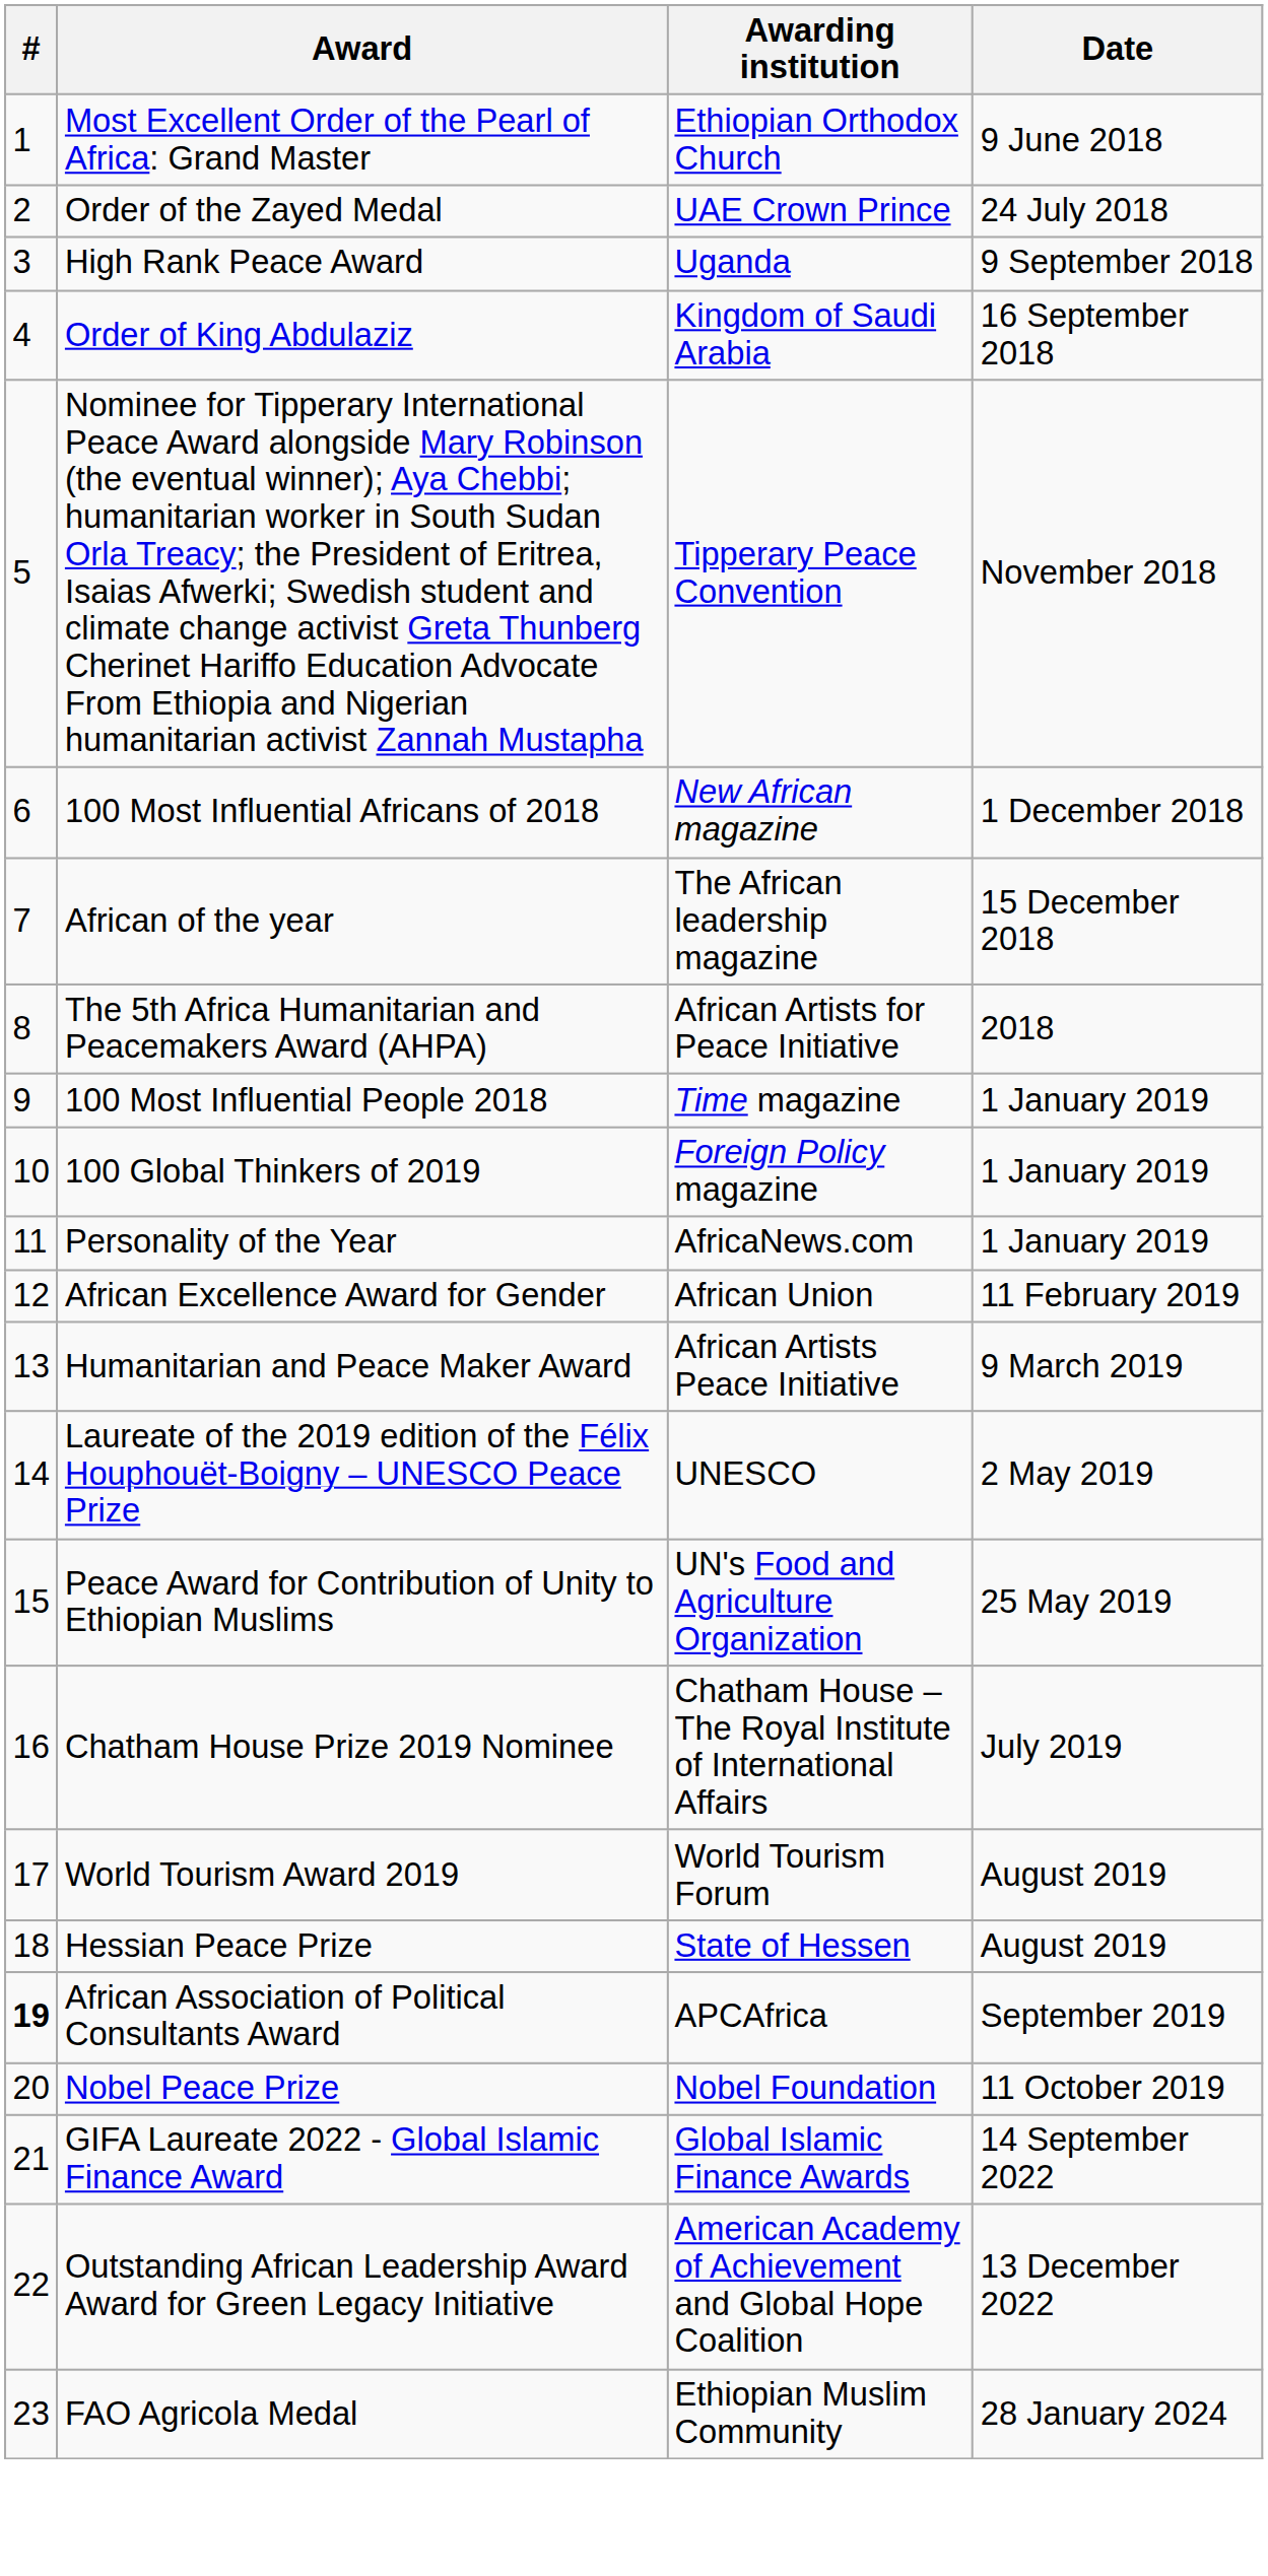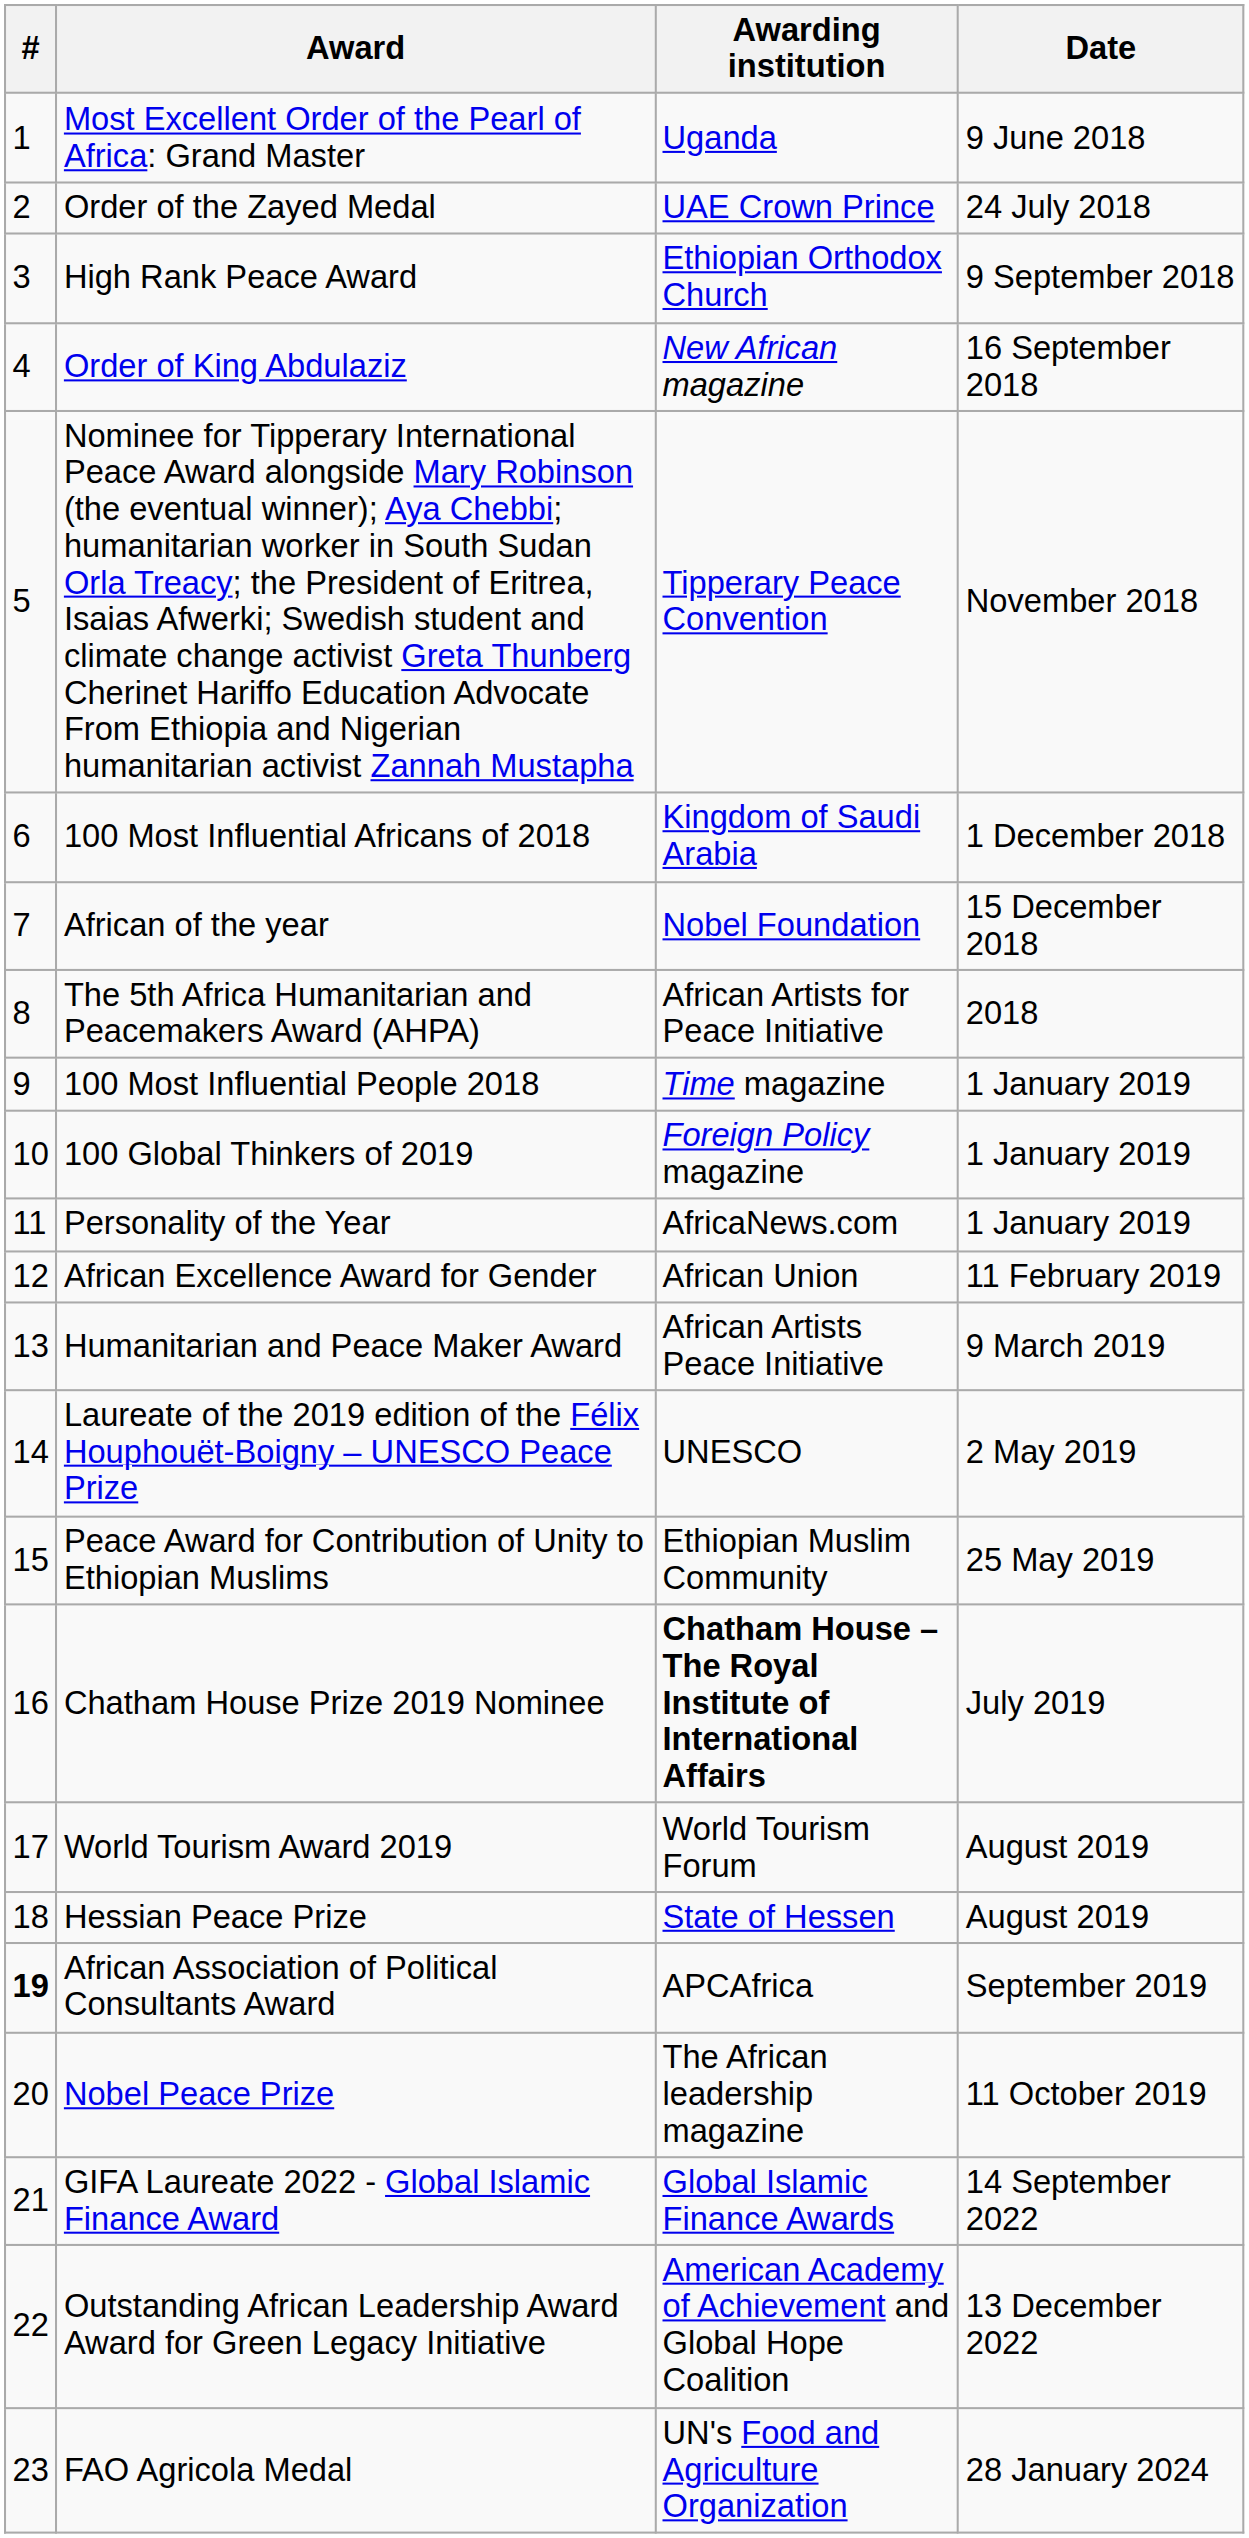 <table class="wikitable">
 <tr>
 <th>#</th>
 <th>Award</th>
 <th>Awarding institution</th>
 <th>Date</th>
 </tr>
 <tr>
 <td>1</td>
 <td><a href='#'>Most Excellent Order of the Pearl of Africa</a>: Grand Master</td>
-<td><a href='#'>Ethiopian Orthodox Church</a></td>
+<td><a href='#'>Uganda</a></td>
 <td>9 June 2018</td>
 </tr>
 <tr>
 <td>2</td>
 <td>Order of the Zayed Medal</td>
 <td><a href='#'>UAE Crown Prince</a></td>
 <td>24 July 2018</td>
 </tr>
 <tr>
 <td>3</td>
 <td>High Rank Peace Award</td>
-<td><a href='#'>Uganda</a></td>
+<td><a href='#'>Ethiopian Orthodox Church</a></td>
 <td style="white-space: nowrap;">9 September 2018</td>
 </tr>
 <tr>
 <td>4</td>
 <td><a href='#'>Order of King Abdulaziz</a></td>
-<td><a href='#'>Kingdom of Saudi Arabia</a></td>
+<td><em><a href='#'>New African</a> magazine</em></td>
 <td>16 September 2018</td>
 </tr>
 <tr>
 <td>5</td>
 <td>Nominee for Tipperary International Peace Award alongside <a href='#'>Mary Robinson</a> (the eventual winner); <a href='#'>Aya Chebbi</a>; humanitarian worker in South Sudan <a href='#'>Orla Treacy</a>; the President of Eritrea, Isaias Afwerki; Swedish student and climate change activist <a href='#'>Greta Thunberg</a> Cherinet Hariffo Education Advocate From Ethiopia and Nigerian humanitarian activist <a href='#'>Zannah Mustapha</a></td>
 <td><a href='#'>Tipperary Peace Convention</a></td>
 <td>November 2018</td>
 </tr>
 <tr>
 <td>6</td>
 <td>100 Most Influential Africans of 2018</td>
-<td><em><a href='#'>New African</a> magazine</em></td>
+<td><a href='#'>Kingdom of Saudi Arabia</a></td>
 <td>1 December 2018</td>
 </tr>
 <tr>
 <td>7</td>
 <td>African of the year</td>
-<td>The African leadership magazine</td>
+<td><a href='#'>Nobel Foundation</a></td>
 <td>15 December 2018</td>
 </tr>
 <tr>
 <td>8</td>
 <td>The 5th Africa Humanitarian and Peacemakers Award (AHPA)</td>
 <td>African Artists for Peace Initiative</td>
 <td>2018</td>
 </tr>
 <tr>
 <td>9</td>
 <td>100 Most Influential People 2018</td>
 <td><em><a href='#'>Time</a></em> magazine</td>
 <td>1 January 2019</td>
 </tr>
 <tr>
 <td>10</td>
 <td>100 Global Thinkers of 2019</td>
 <td><em><a href='#'>Foreign Policy</a></em> magazine</td>
 <td>1 January 2019</td>
 </tr>
 <tr>
 <td>11</td>
 <td>Personality of the Year</td>
 <td>AfricaNews.com</td>
 <td>1 January 2019</td>
 </tr>
 <tr>
 <td>12</td>
 <td>African Excellence Award for Gender</td>
 <td>African Union</td>
 <td>11 February 2019</td>
 </tr>
 <tr>
 <td>13</td>
 <td>Humanitarian and Peace Maker Award</td>
 <td>African Artists Peace Initiative</td>
 <td>9 March 2019</td>
 </tr>
 <tr>
 <td>14</td>
 <td>Laureate of the 2019 edition of the <a href='#'>Félix Houphouët-Boigny – UNESCO Peace Prize</a></td>
 <td>UNESCO</td>
 <td>2 May 2019</td>
 </tr>
 <tr>
 <td>15</td>
 <td>Peace Award for Contribution of Unity to Ethiopian Muslims</td>
-<td>UN's <a href='#'>Food and Agriculture Organization</a></td>
+<td>Ethiopian Muslim Community</td>
 <td>25 May 2019</td>
 </tr>
 <tr>
 <td>16</td>
 <td>Chatham House Prize 2019 Nominee</td>
-<td>Chatham House – The Royal Institute of International Affairs</td>
+<td><strong>Chatham House – The Royal Institute of International Affairs</strong></td>
 <td>July 2019</td>
 </tr>
 <tr>
 <td>17</td>
 <td>World Tourism Award 2019</td>
 <td>World Tourism Forum</td>
 <td>August 2019</td>
 </tr>
 <tr>
 <td>18</td>
 <td>Hessian Peace Prize</td>
 <td><a href='#'>State of Hessen</a></td>
 <td>August 2019</td>
 </tr>
 <tr>
 <td><strong>19</strong></td>
 <td>African Association of Political Consultants Award</td>
 <td>APCAfrica</td>
 <td>September 2019</td>
 </tr>
 <tr>
 <td>20</td>
 <td><a href='#'>Nobel Peace Prize</a></td>
-<td><a href='#'>Nobel Foundation</a></td>
+<td>The African leadership magazine</td>
 <td>11 October 2019</td>
 </tr>
 <tr>
 <td>21</td>
 <td>GIFA Laureate 2022  - <a href='#'>Global Islamic Finance Award</a></td>
 <td><a href='#'>Global Islamic Finance Awards</a></td>
 <td>14 September 2022</td>
 </tr>
 <tr>
 <td>22</td>
 <td>Outstanding African Leadership Award Award for Green Legacy Initiative</td>
 <td><a href='#'>American Academy of Achievement</a> and Global Hope Coalition</td>
 <td>13 December 2022</td>
 </tr>
 <tr>
 <td>23</td>
 <td>FAO Agricola Medal</td>
-<td>Ethiopian Muslim Community</td>
+<td>UN's <a href='#'>Food and Agriculture Organization</a></td>
 <td>28 January 2024</td>
 </tr>
 </table>
